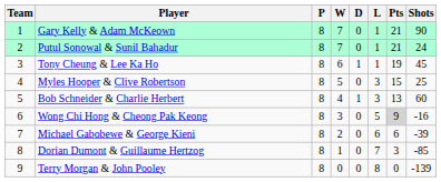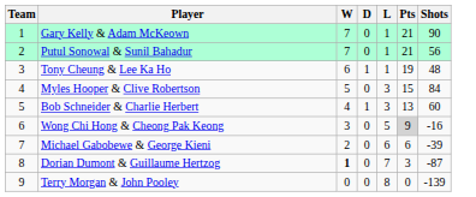 <table class="wikitable" style="font-size: 100%">
 <tr>
 <th width=20>Team</th>
 <th width=400>Player</th>
-<th width=20>P</th>
 <th width=20>W</th>
 <th width=20>D</th>
 <th width=20>L</th>
 <th width=20>Pts</th>
 <th width=20>Shots</th>
 </tr>
 <tr align=center align=center style="background: #ADFFD6;">
 <td>1</td>
 <td align="left"> <a href='#'>Gary Kelly</a> & <a href='#'>Adam McKeown</a></td>
-<td>8</td>
 <td>7</td>
 <td>0</td>
 <td>1</td>
 <td>21</td>
 <td>90</td>
 </tr>
 <tr align=center align=center style="background: #ADFFD6;">
 <td>2</td>
 <td align="left"> <a href='#'>Putul Sonowal</a> & <a href='#'>Sunil Bahadur</a></td>
-<td>8</td>
 <td>7</td>
 <td>0</td>
 <td>1</td>
 <td>21</td>
-<td>24</td>
+<td>56</td>
 </tr>
 <tr align=center>
 <td>3</td>
 <td align="left"> <a href='#'>Tony Cheung</a> & <a href='#'>Lee Ka Ho</a></td>
-<td>8</td>
 <td>6</td>
 <td>1</td>
 <td>1</td>
 <td>19</td>
-<td>45</td>
+<td>48</td>
 </tr>
 <tr align=center>
 <td>4</td>
 <td align="left"> <a href='#'>Myles Hooper</a> & <a href='#'>Clive Robertson</a></td>
-<td>8</td>
 <td>5</td>
 <td>0</td>
 <td>3</td>
 <td>15</td>
-<td>25</td>
+<td>84</td>
 </tr>
 <tr align=center>
 <td>5</td>
 <td align="left"> <a href='#'>Bob Schneider</a> & <a href='#'>Charlie Herbert</a></td>
-<td>8</td>
 <td>4</td>
 <td>1</td>
 <td>3</td>
 <td>13</td>
 <td>60</td>
 </tr>
 <tr align=center>
 <td>6</td>
 <td align="left"> <a href='#'>Wong Chi Hong</a> & <a href='#'>Cheong Pak Keong</a></td>
-<td>8</td>
 <td>3</td>
 <td>0</td>
 <td>5</td>
 <td style="background: lightgrey;">9</td>
 <td>-16</td>
 </tr>
 <tr align=center>
 <td>7</td>
 <td align="left"> <a href='#'>Michael Gabobewe</a> & <a href='#'>George Kieni</a></td>
-<td>8</td>
 <td>2</td>
 <td>0</td>
 <td>6</td>
 <td>6</td>
 <td>-39</td>
 </tr>
 <tr align=center>
 <td>8</td>
 <td align="left"> <a href='#'>Dorian Dumont</a> & <a href='#'>Guillaume Hertzog</a></td>
-<td>8</td>
-<td>1</td>
+<td><strong>1</strong></td>
 <td>0</td>
 <td>7</td>
 <td>3</td>
-<td>-85</td>
+<td>-87</td>
 </tr>
 <tr align=center>
 <td>9</td>
 <td align="left"> <a href='#'>Terry Morgan</a> & <a href='#'>John Pooley</a></td>
-<td>8</td>
 <td>0</td>
 <td>0</td>
 <td>8</td>
 <td>0</td>
 <td>-139</td>
 </tr>
 </table>
